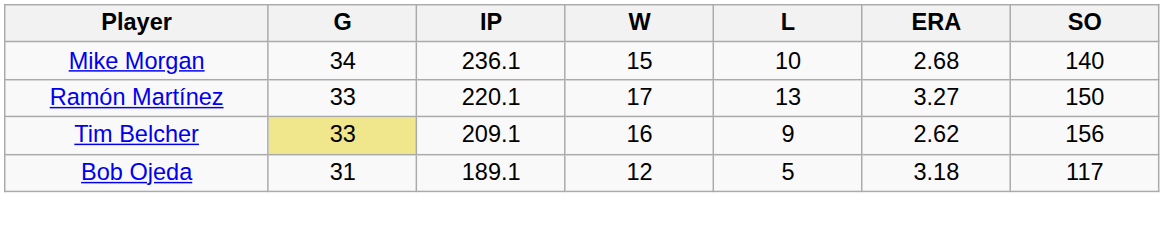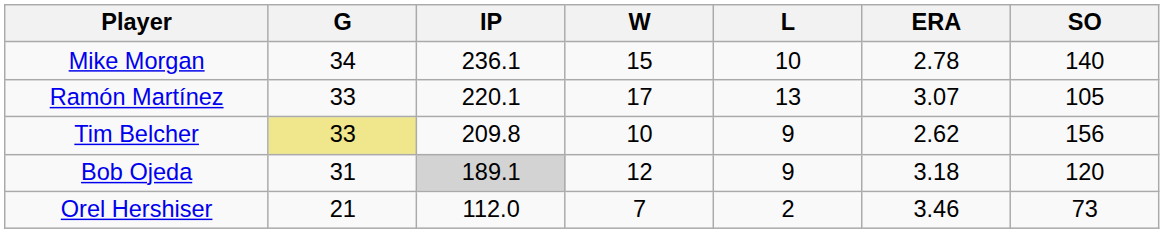 <table class="wikitable sortable">
 <tr>
 <th bgcolor="#DDDDFF" width="16%">Player</th>
 <th bgcolor="#DDDDFF" width="9%">G</th>
 <th bgcolor="#DDDDFF" width="9%">IP</th>
 <th bgcolor="#DDDDFF" width="9%">W</th>
 <th bgcolor="#DDDDFF" width="9%">L</th>
 <th bgcolor="#DDDDFF" width="9%">ERA</th>
 <th bgcolor="#DDDDFF" width="9%">SO</th>
 </tr>
 <tr align="center">
 <td><a href='#'>Mike Morgan</a></td>
 <td>34</td>
 <td>236.1</td>
 <td>15</td>
 <td>10</td>
-<td>2.68</td>
+<td>2.78</td>
 <td>140</td>
 </tr>
 <tr align="center">
 <td><a href='#'>Ramón Martínez</a></td>
 <td>33</td>
 <td>220.1</td>
 <td>17</td>
 <td>13</td>
-<td>3.27</td>
-<td>150</td>
+<td>3.07</td>
+<td>105</td>
 </tr>
 <tr align="center">
 <td><a href='#'>Tim Belcher</a></td>
 <td style="background: khaki;">33</td>
-<td>209.1</td>
-<td>16</td>
+<td>209.8</td>
+<td>10</td>
 <td>9</td>
 <td>2.62</td>
 <td>156</td>
 </tr>
 <tr align="center">
 <td><a href='#'>Bob Ojeda</a></td>
 <td>31</td>
-<td>189.1</td>
+<td style="background: lightgrey;">189.1</td>
 <td>12</td>
-<td>5</td>
+<td>9</td>
 <td>3.18</td>
-<td>117</td>
+<td>120</td>
+</tr>
+<tr align="center">
+<td><a href='#'>Orel Hershiser</a></td>
+<td>21</td>
+<td>112.0</td>
+<td>7</td>
+<td>2</td>
+<td>3.46</td>
+<td>73</td>
 </tr>
 </table>
